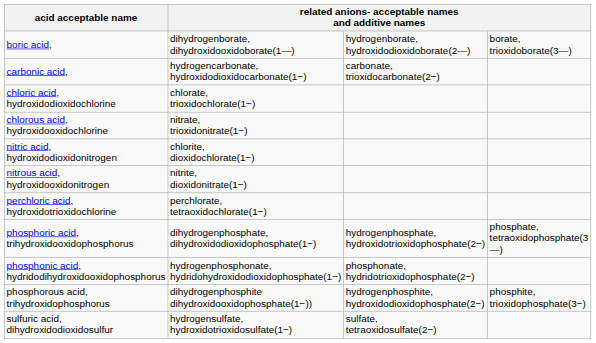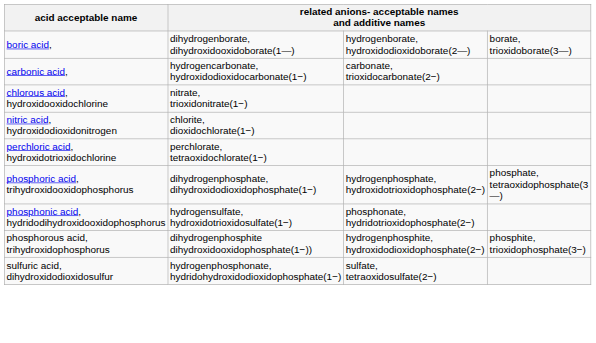 <table class="wikitable">
 <tr>
 <th>acid acceptable name</th>
 <th colspan="3" align="center">related anions- acceptable names<br>and additive names</th>
 </tr>
 <tr>
 <td><a href='#'>boric acid</a>, </td>
 <td>dihydrogenborate, <br>dihydroxidooxidoborate(1—)</td>
 <td>hydrogenborate, <br>hydroxidodioxidoborate(2—)</td>
 <td>borate, <br>trioxidoborate(3—)</td>
 </tr>
 <tr>
 <td><a href='#'>carbonic acid</a>, </td>
 <td>hydrogencarbonate, <br>hydroxidodioxidocarbonate(1−)</td>
 <td>carbonate, <br>trioxidocarbonate(2−)</td>
 <td></td>
 </tr>
 <tr>
-<td><a href='#'>chloric acid</a>, <br>hydroxidodioxidochlorine</td>
-<td>chlorate, <br>trioxidochlorate(1−)</td>
-<td></td>
-<td></td>
-</tr>
-<tr>
 <td><a href='#'>chlorous acid</a>, <br>hydroxidooxidochlorine</td>
 <td>nitrate, <br>trioxidonitrate(1−)</td>
 <td></td>
 <td></td>
 </tr>
 <tr>
 <td><a href='#'>nitric acid</a>, <br>hydroxidodioxidonitrogen</td>
 <td>chlorite, <br>dioxidochlorate(1−)</td>
-<td></td>
-<td></td>
-</tr>
-<tr>
-<td><a href='#'>nitrous acid</a>, <br>hydroxidooxidonitrogen</td>
-<td>nitrite, <br>dioxidonitrate(1−)</td>
 <td></td>
 <td></td>
 </tr>
 <tr>
 <td><a href='#'>perchloric acid</a>, <br>hydroxidotrioxidochlorine</td>
 <td>perchlorate, <br>tetraoxidochlorate(1−)</td>
 <td></td>
 <td></td>
 </tr>
 <tr>
 <td><a href='#'>phosphoric acid</a>, <br>trihydroxidooxidophosphorus</td>
 <td>dihydrogenphosphate, <br>dihydroxidodioxidophosphate(1−)</td>
 <td>hydrogenphosphate, <br>hydroxidotrioxidophosphate(2−)</td>
 <td>phosphate, <br>tetraoxidophosphate(3—)</td>
 </tr>
 <tr>
 <td><a href='#'>phosphonic acid</a>, <br>hydridodihydroxidooxidophosphorus</td>
-<td>hydrogenphosphonate, <br>hydridohydroxidodioxidophosphate(1−)</td>
+<td>hydrogensulfate, <br>hydroxidotrioxidosulfate(1−)</td>
 <td>phosphonate, <br>hydridotrioxidophosphate(2−)</td>
 <td></td>
 </tr>
 <tr>
 <td>phosphorous acid, <br>trihydroxidophosphorus</td>
 <td>dihydrogenphosphite  dihydroxidooxidophosphate(1−))</td>
 <td>hydrogenphosphite,  hydroxidodioxidophosphate(2−)</td>
 <td>phosphite, <br>trioxidophosphate(3−)</td>
 </tr>
 <tr>
 <td>sulfuric acid, <br>dihydroxidodioxidosulfur</td>
-<td>hydrogensulfate, <br>hydroxidotrioxidosulfate(1−)</td>
+<td>hydrogenphosphonate, <br>hydridohydroxidodioxidophosphate(1−)</td>
 <td>sulfate, <br>tetraoxidosulfate(2−)</td>
 </tr>
 </table>
